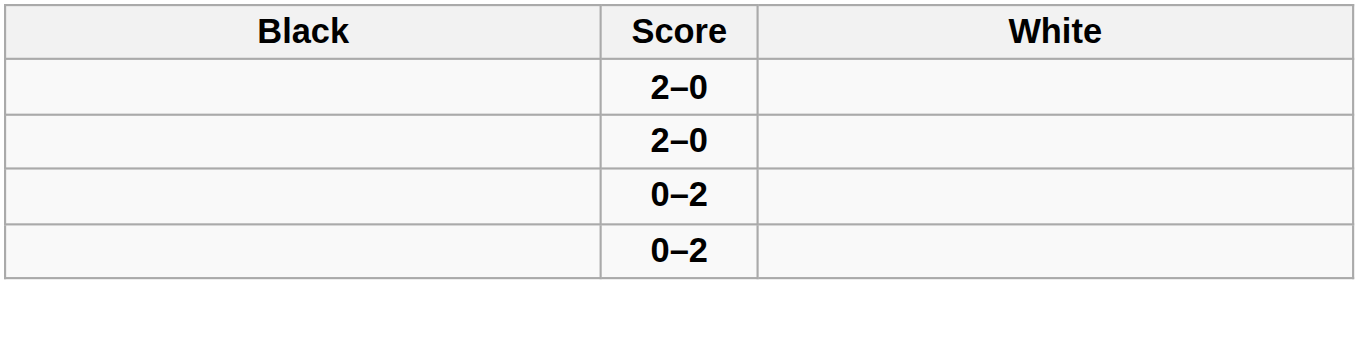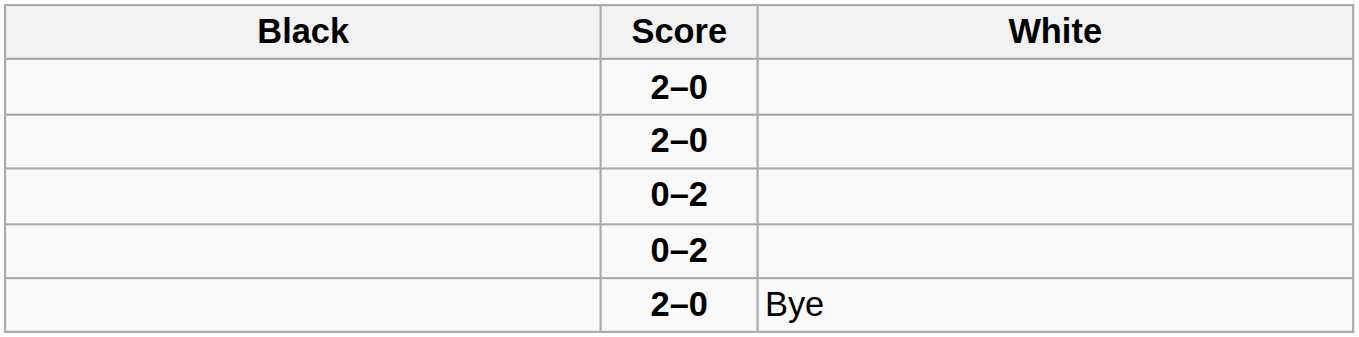 <table class="wikitable" style="text-align: center;">
 <tr>
 <th align="right" width="270">Black</th>
 <th width="65">Score</th>
 <th align="left" width="270">White</th>
 </tr>
 <tr>
 <td align=left><strong></strong></td>
 <td align=center><strong>2–0</strong></td>
 <td align=left></td>
 </tr>
 <tr>
 <td align=left><strong></strong></td>
 <td align=center><strong>2–0</strong></td>
 <td align=left></td>
 </tr>
 <tr>
 <td align=left></td>
 <td align=center><strong>0–2</strong></td>
 <td align=left><strong></strong></td>
 </tr>
 <tr>
 <td align=left></td>
 <td align=center><strong>0–2</strong></td>
 <td align=left><strong></strong></td>
 </tr>
+<tr>
+<td align=left><strong> </strong></td>
+<td align=center><strong>2–0</strong></td>
+<td align=left>Bye</td>
+</tr>
 </table>
